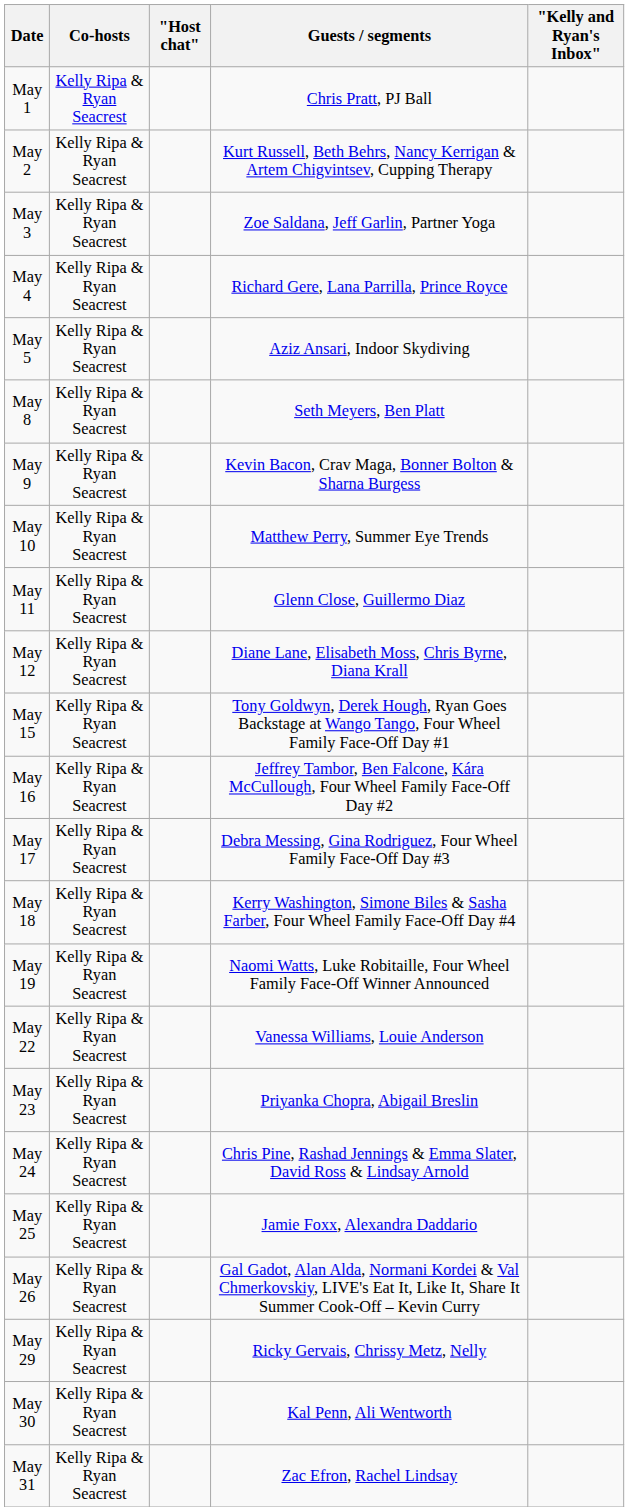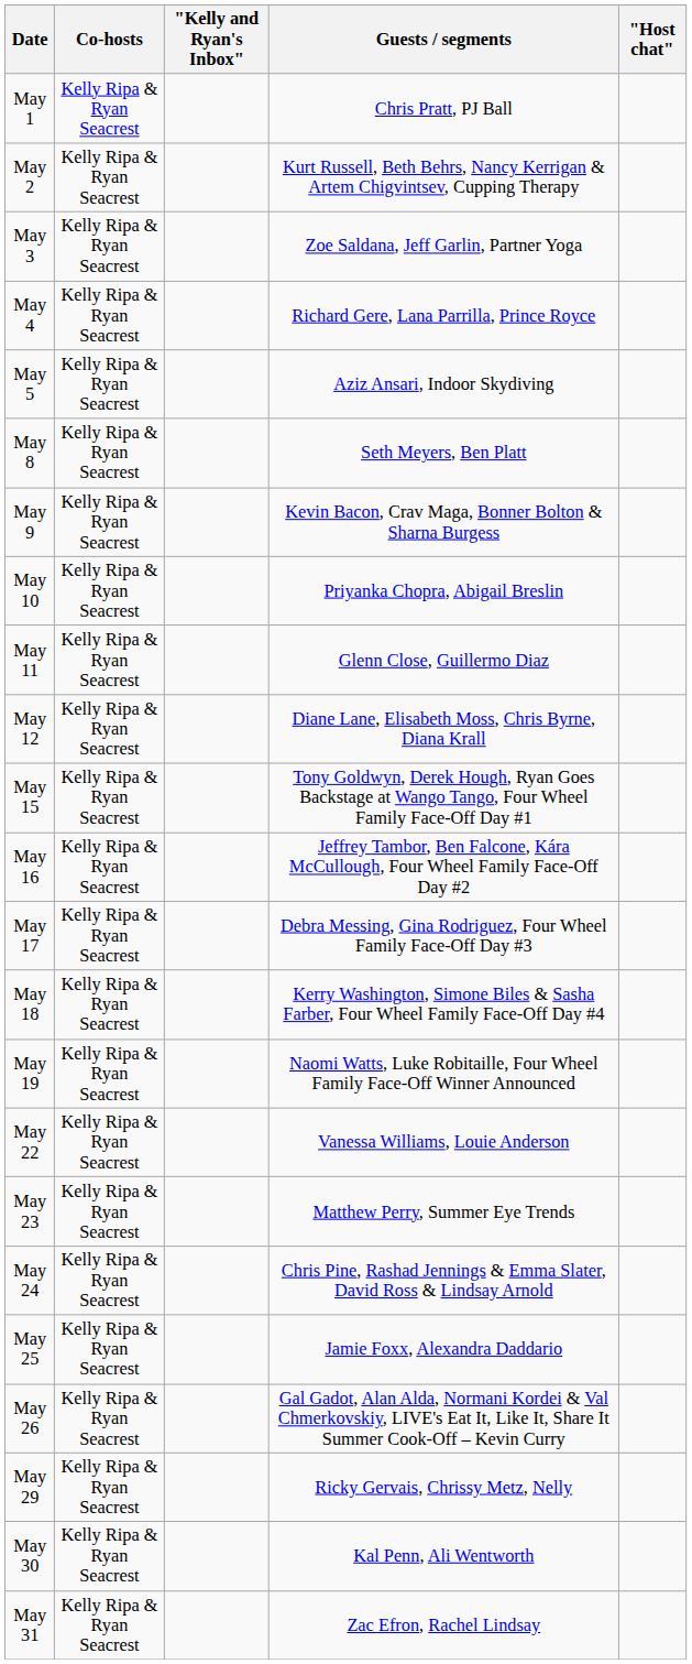 <table class="wikitable sortable" style="text-align:center;">
 <tr>
 <th>Date</th>
 <th>Co-hosts</th>
+<th>"Kelly and Ryan's Inbox"</th>
+<th>Guests / segments</th>
 <th>"Host chat"</th>
-<th>Guests / segments</th>
-<th>"Kelly and Ryan's Inbox"</th>
 </tr>
 <tr>
 <td>May 1</td>
 <td><a href='#'>Kelly Ripa</a> & <a href='#'>Ryan Seacrest</a></td>
 <td></td>
 <td><a href='#'>Chris Pratt</a>, PJ Ball</td>
 <td></td>
 </tr>
 <tr>
 <td>May 2</td>
 <td>Kelly Ripa & Ryan Seacrest</td>
 <td></td>
 <td><a href='#'>Kurt Russell</a>, <a href='#'>Beth Behrs</a>, <a href='#'>Nancy Kerrigan</a> & <a href='#'>Artem Chigvintsev</a>, Cupping Therapy</td>
 <td></td>
 </tr>
 <tr>
 <td>May 3</td>
 <td>Kelly Ripa & Ryan Seacrest</td>
 <td></td>
 <td><a href='#'>Zoe Saldana</a>, <a href='#'>Jeff Garlin</a>, Partner Yoga</td>
 <td></td>
 </tr>
 <tr>
 <td>May 4</td>
 <td>Kelly Ripa & Ryan Seacrest</td>
 <td></td>
 <td><a href='#'>Richard Gere</a>, <a href='#'>Lana Parrilla</a>, <a href='#'>Prince Royce</a></td>
 <td></td>
 </tr>
 <tr>
 <td>May 5</td>
 <td>Kelly Ripa & Ryan Seacrest</td>
 <td></td>
 <td><a href='#'>Aziz Ansari</a>, Indoor Skydiving</td>
 <td></td>
 </tr>
 <tr>
 <td>May 8</td>
 <td>Kelly Ripa & Ryan Seacrest</td>
 <td></td>
 <td><a href='#'>Seth Meyers</a>, <a href='#'>Ben Platt</a></td>
 <td></td>
 </tr>
 <tr>
 <td>May 9</td>
 <td>Kelly Ripa & Ryan Seacrest</td>
 <td></td>
 <td><a href='#'>Kevin Bacon</a>, Crav Maga, <a href='#'>Bonner Bolton</a> & <a href='#'>Sharna Burgess</a></td>
 <td></td>
 </tr>
 <tr>
 <td>May 10</td>
 <td>Kelly Ripa & Ryan Seacrest</td>
 <td></td>
-<td><a href='#'>Matthew Perry</a>, Summer Eye Trends</td>
+<td><a href='#'>Priyanka Chopra</a>, <a href='#'>Abigail Breslin</a></td>
 <td></td>
 </tr>
 <tr>
 <td>May 11</td>
 <td>Kelly Ripa & Ryan Seacrest</td>
 <td></td>
 <td><a href='#'>Glenn Close</a>, <a href='#'>Guillermo Diaz</a></td>
 <td></td>
 </tr>
 <tr>
 <td>May 12</td>
 <td>Kelly Ripa & Ryan Seacrest</td>
 <td></td>
 <td><a href='#'>Diane Lane</a>, <a href='#'>Elisabeth Moss</a>, <a href='#'>Chris Byrne</a>, <a href='#'>Diana Krall</a></td>
 <td></td>
 </tr>
 <tr>
 <td>May 15</td>
 <td>Kelly Ripa & Ryan Seacrest</td>
 <td></td>
 <td><a href='#'>Tony Goldwyn</a>, <a href='#'>Derek Hough</a>, Ryan Goes Backstage at <a href='#'>Wango Tango</a>, Four Wheel Family Face-Off Day #1</td>
 <td></td>
 </tr>
 <tr>
 <td>May 16</td>
 <td>Kelly Ripa & Ryan Seacrest</td>
 <td></td>
 <td><a href='#'>Jeffrey Tambor</a>, <a href='#'>Ben Falcone</a>, <a href='#'>Kára McCullough</a>, Four Wheel Family Face-Off Day #2</td>
 <td></td>
 </tr>
 <tr>
 <td>May 17</td>
 <td>Kelly Ripa & Ryan Seacrest</td>
 <td></td>
 <td><a href='#'>Debra Messing</a>, <a href='#'>Gina Rodriguez</a>, Four Wheel Family Face-Off Day #3</td>
 <td></td>
 </tr>
 <tr>
 <td>May 18</td>
 <td>Kelly Ripa & Ryan Seacrest</td>
 <td></td>
 <td><a href='#'>Kerry Washington</a>, <a href='#'>Simone Biles</a> & <a href='#'>Sasha Farber</a>, Four Wheel Family Face-Off Day #4</td>
 <td></td>
 </tr>
 <tr>
 <td>May 19</td>
 <td>Kelly Ripa & Ryan Seacrest</td>
 <td></td>
 <td><a href='#'>Naomi Watts</a>, Luke Robitaille, Four Wheel Family Face-Off Winner Announced</td>
 <td></td>
 </tr>
 <tr>
 <td>May 22</td>
 <td>Kelly Ripa & Ryan Seacrest</td>
 <td></td>
 <td><a href='#'>Vanessa Williams</a>, <a href='#'>Louie Anderson</a></td>
 <td></td>
 </tr>
 <tr>
 <td>May 23</td>
 <td>Kelly Ripa & Ryan Seacrest</td>
 <td></td>
-<td><a href='#'>Priyanka Chopra</a>, <a href='#'>Abigail Breslin</a></td>
+<td><a href='#'>Matthew Perry</a>, Summer Eye Trends</td>
 <td></td>
 </tr>
 <tr>
 <td>May 24</td>
 <td>Kelly Ripa & Ryan Seacrest</td>
 <td></td>
 <td><a href='#'>Chris Pine</a>, <a href='#'>Rashad Jennings</a> & <a href='#'>Emma Slater</a>, <a href='#'>David Ross</a> & <a href='#'>Lindsay Arnold</a></td>
 <td></td>
 </tr>
 <tr>
 <td>May 25</td>
 <td>Kelly Ripa & Ryan Seacrest</td>
 <td></td>
 <td><a href='#'>Jamie Foxx</a>, <a href='#'>Alexandra Daddario</a></td>
 <td></td>
 </tr>
 <tr>
 <td>May 26</td>
 <td>Kelly Ripa & Ryan Seacrest</td>
 <td></td>
 <td><a href='#'>Gal Gadot</a>, <a href='#'>Alan Alda</a>, <a href='#'>Normani Kordei</a> & <a href='#'>Val Chmerkovskiy</a>, LIVE's Eat It, Like It, Share It Summer Cook-Off – Kevin Curry</td>
 <td></td>
 </tr>
 <tr>
 <td>May 29</td>
 <td>Kelly Ripa & Ryan Seacrest</td>
 <td></td>
 <td><a href='#'>Ricky Gervais</a>, <a href='#'>Chrissy Metz</a>, <a href='#'>Nelly</a></td>
 <td></td>
 </tr>
 <tr>
 <td>May 30</td>
 <td>Kelly Ripa & Ryan Seacrest</td>
 <td></td>
 <td><a href='#'>Kal Penn</a>, <a href='#'>Ali Wentworth</a></td>
 <td></td>
 </tr>
 <tr>
 <td>May 31</td>
 <td>Kelly Ripa & Ryan Seacrest</td>
 <td></td>
 <td><a href='#'>Zac Efron</a>, <a href='#'>Rachel Lindsay</a></td>
 <td></td>
 </tr>
 </table>
